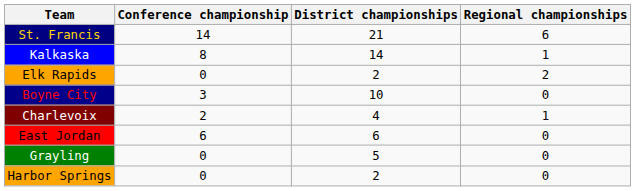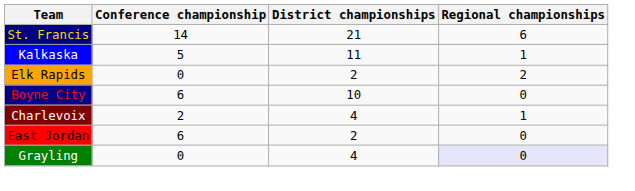 <table class="wikitable sortable" style="text-align:center">
 <tr>
 <th>Team</th>
 <th>Conference championship</th>
 <th>District championships</th>
 <th>Regional championships</th>
 </tr>
 <tr>
 <td !align=center style="background:navy;color:gold">St. Francis</td>
 <td>14</td>
 <td>21 <br></td>
 <td>6 <br></td>
 </tr>
 <tr>
 <td !align=center style="background:blue;color:white">Kalkaska</td>
-<td>8</td>
-<td>14 <br></td>
+<td>5</td>
+<td>11 <br></td>
 <td>1 <br></td>
 </tr>
 <tr>
 <td !align=center style="background:orange;color:black">Elk Rapids</td>
 <td>0</td>
 <td>2 <br></td>
 <td>2 <br></td>
 </tr>
 <tr>
 <td !align=center style="background:darkblue;color:red">Boyne City</td>
-<td>3</td>
+<td>6</td>
 <td>10 <br></td>
 <td>0</td>
 </tr>
 <tr>
 <td !align=center style="background:maroon;color:white">Charlevoix</td>
 <td>2</td>
 <td>4 <br></td>
 <td>1 <br></td>
 </tr>
 <tr>
 <td !align=center style="background:red;color:black">East Jordan</td>
 <td>6</td>
-<td>6 <br></td>
+<td>2 <br></td>
 <td>0</td>
 </tr>
 <tr>
 <td !align=center style="background:green;color:white">Grayling</td>
 <td>0</td>
-<td>5 <br></td>
-<td>0</td>
-</tr>
-<tr>
-<td !align=center style="background:orange;color:black">Harbor Springs</td>
-<td>0</td>
-<td>2 <br></td>
-<td>0</td>
+<td>4 <br></td>
+<td style="background: lavender;">0</td>
 </tr>
 </table>
